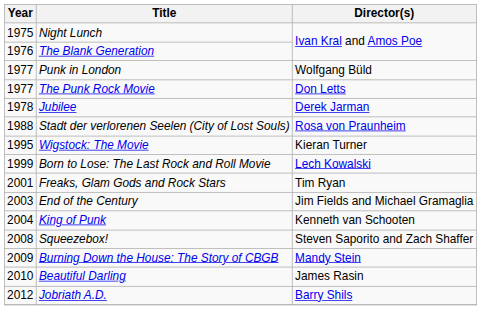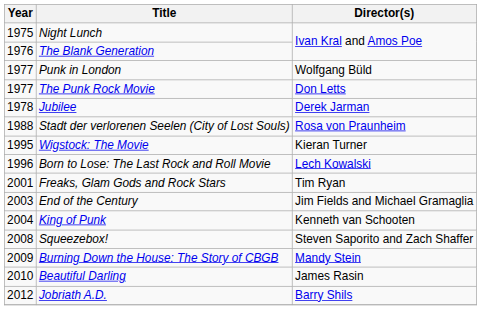 <table class="wikitable sortable">
 <tr>
 <th>Year</th>
 <th>Title</th>
 <th>Director(s)</th>
 </tr>
 <tr>
 <td>1975</td>
 <td><em>Night Lunch</em></td>
 <td rowspan="2"><a href='#'>Ivan Kral</a> and <a href='#'>Amos Poe</a></td>
 </tr>
 <tr>
 <td>1976</td>
 <td><em><a href='#'>The Blank Generation</a></em></td>
 </tr>
 <tr>
 <td>1977</td>
 <td><em>Punk in London</em></td>
 <td>Wolfgang Büld</td>
 </tr>
 <tr>
 <td>1977</td>
 <td><em><a href='#'>The Punk Rock Movie</a></em></td>
 <td><a href='#'>Don Letts</a></td>
 </tr>
 <tr>
 <td>1978</td>
 <td><em><a href='#'>Jubilee</a></em></td>
 <td><a href='#'>Derek Jarman</a></td>
 </tr>
 <tr>
 <td>1988</td>
 <td><em>Stadt der verlorenen Seelen (City of Lost Souls)</em></td>
 <td><a href='#'>Rosa von Praunheim</a></td>
 </tr>
 <tr>
 <td>1995</td>
 <td><em><a href='#'>Wigstock: The Movie</a></em></td>
 <td>Kieran Turner</td>
 </tr>
 <tr>
-<td>1999</td>
+<td>1996</td>
 <td><em>Born to Lose: The Last Rock and Roll Movie</em></td>
 <td><a href='#'>Lech Kowalski</a></td>
 </tr>
 <tr>
 <td>2001</td>
 <td><em>Freaks, Glam Gods and Rock Stars</em></td>
 <td>Tim Ryan</td>
 </tr>
 <tr>
 <td>2003</td>
 <td><em>End of the Century</em></td>
 <td>Jim Fields and Michael Gramaglia</td>
 </tr>
 <tr>
 <td>2004</td>
 <td><em><a href='#'>King of Punk</a></em></td>
 <td>Kenneth van Schooten</td>
 </tr>
 <tr>
 <td>2008</td>
 <td><em>Squeezebox!</em></td>
 <td>Steven Saporito and Zach Shaffer</td>
 </tr>
 <tr>
 <td>2009</td>
 <td><em><a href='#'>Burning Down the House: The Story of CBGB</a></em></td>
 <td><a href='#'>Mandy Stein</a></td>
 </tr>
 <tr>
 <td>2010</td>
 <td><em><a href='#'>Beautiful Darling</a></em></td>
 <td>James Rasin</td>
 </tr>
 <tr>
 <td>2012</td>
 <td><em><a href='#'>Jobriath A.D.</a></em></td>
 <td><a href='#'>Barry Shils</a></td>
 </tr>
 <tr>
 </tr>
 </table>
